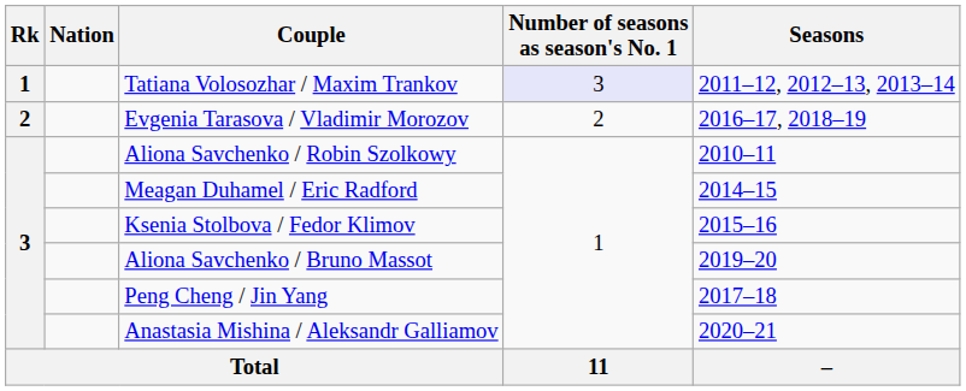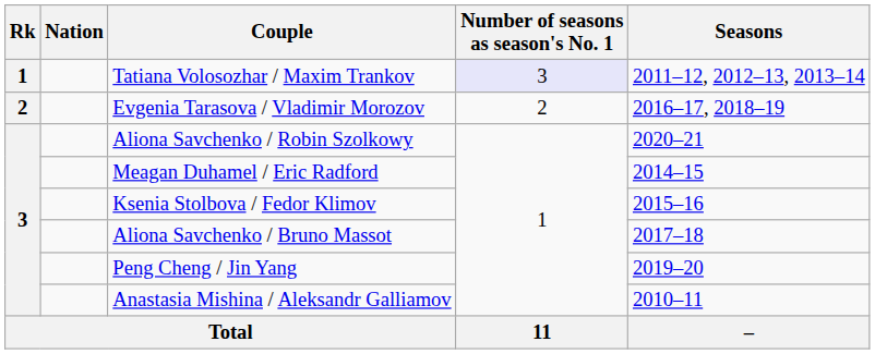 <table class="wikitable sortable">
 <tr>
 <th>Rk</th>
 <th>Nation</th>
 <th>Couple</th>
 <th>Number of seasons<br>as season's No. 1</th>
 <th>Seasons</th>
 </tr>
 <tr>
 <th>1</th>
 <td></td>
 <td><a href='#'>Tatiana Volosozhar</a> / <a href='#'>Maxim Trankov</a></td>
 <td style="background: lavender; text-align: center;">3</td>
 <td><a href='#'>2011–12</a>, <a href='#'>2012–13</a>, <a href='#'>2013–14</a></td>
 </tr>
 <tr>
 <th>2</th>
 <td></td>
 <td><a href='#'>Evgenia Tarasova</a> / <a href='#'>Vladimir Morozov</a></td>
 <td style="text-align: center;">2</td>
 <td><a href='#'>2016–17</a>, <a href='#'>2018–19</a></td>
 </tr>
 <tr>
 <th rowspan="6">3</th>
 <td></td>
 <td><a href='#'>Aliona Savchenko</a> / <a href='#'>Robin Szolkowy</a></td>
 <td rowspan="6" style="text-align: center;">1</td>
-<td><a href='#'>2010–11</a></td>
+<td><a href='#'>2020–21</a></td>
 </tr>
 <tr>
 <td></td>
 <td><a href='#'>Meagan Duhamel</a> / <a href='#'>Eric Radford</a></td>
 <td><a href='#'>2014–15</a></td>
 </tr>
 <tr>
 <td></td>
 <td><a href='#'>Ksenia Stolbova</a> / <a href='#'>Fedor Klimov</a></td>
 <td><a href='#'>2015–16</a></td>
 </tr>
 <tr>
 <td></td>
 <td><a href='#'>Aliona Savchenko</a> / <a href='#'>Bruno Massot</a></td>
+<td><a href='#'>2017–18</a></td>
+</tr>
+<tr>
+<td></td>
+<td><a href='#'>Peng Cheng</a> / <a href='#'>Jin Yang</a></td>
 <td><a href='#'>2019–20</a></td>
 </tr>
 <tr>
 <td></td>
-<td><a href='#'>Peng Cheng</a> / <a href='#'>Jin Yang</a></td>
-<td><a href='#'>2017–18</a></td>
-</tr>
-<tr>
-<td></td>
 <td><a href='#'>Anastasia Mishina</a> / <a href='#'>Aleksandr Galliamov</a></td>
-<td><a href='#'>2020–21</a></td>
+<td><a href='#'>2010–11</a></td>
 </tr>
 <tr class="sortbottom">
 <th colspan="3">Total</th>
 <th>11</th>
 <th>–</th>
 </tr>
 </table>
